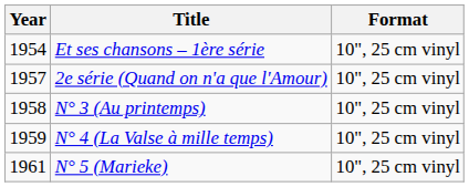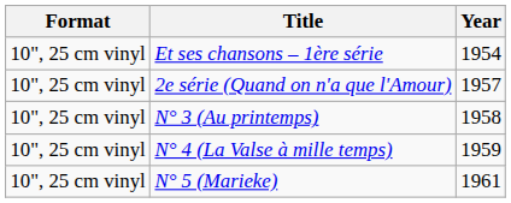 <table class="wikitable">
 <tr>
+<th>Format</th>
+<th>Title</th>
 <th>Year</th>
-<th>Title</th>
-<th>Format</th>
 </tr>
 <tr>
+<td>10", 25 cm vinyl</td>
+<td><em><a href='#'>Et ses chansons – 1ère série</a></em></td>
 <td>1954</td>
-<td><em><a href='#'>Et ses chansons – 1ère série</a></em></td>
-<td>10", 25 cm vinyl</td>
 </tr>
 <tr>
+<td>10", 25 cm vinyl</td>
+<td><em><a href='#'>2e série (Quand on n'a que l'Amour)</a></em></td>
 <td>1957</td>
-<td><em><a href='#'>2e série (Quand on n'a que l'Amour)</a></em></td>
-<td>10", 25 cm vinyl</td>
 </tr>
 <tr>
+<td>10", 25 cm vinyl</td>
+<td><em><a href='#'>N° 3 (Au printemps)</a></em></td>
 <td>1958</td>
-<td><em><a href='#'>N° 3 (Au printemps)</a></em></td>
-<td>10", 25 cm vinyl</td>
 </tr>
 <tr>
+<td>10", 25 cm vinyl</td>
+<td><em><a href='#'>N° 4 (La Valse à mille temps)</a></em></td>
 <td>1959</td>
-<td><em><a href='#'>N° 4 (La Valse à mille temps)</a></em></td>
-<td>10", 25 cm vinyl</td>
 </tr>
 <tr>
+<td>10", 25 cm vinyl</td>
+<td><em><a href='#'>N° 5 (Marieke)</a></em></td>
 <td>1961</td>
-<td><em><a href='#'>N° 5 (Marieke)</a></em></td>
-<td>10", 25 cm vinyl</td>
 </tr>
 </table>
